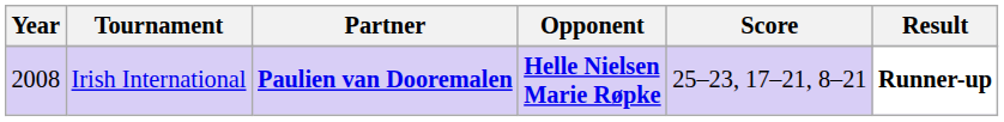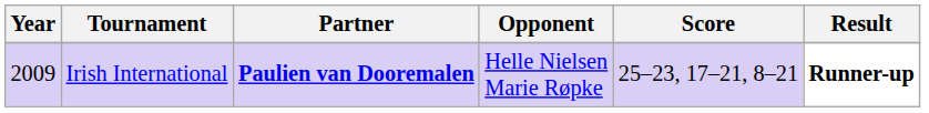 <table class="sortable wikitable" style="font-size: 90%;">
 <tr>
 <th>Year</th>
 <th>Tournament</th>
 <th>Partner</th>
 <th>Opponent</th>
 <th>Score</th>
 <th>Result</th>
 </tr>
 <tr>
 </tr>
 <tr style="background:#D8CEF6">
-<td align="center">2008</td>
+<td align="center">2009</td>
 <td align="left"><a href='#'>Irish International</a></td>
 <td align="left"><strong> <a href='#'>Paulien van Dooremalen</a></strong></td>
-<td align="left"><strong> <a href='#'>Helle Nielsen</a><br> <a href='#'>Marie Røpke</a></strong></td>
+<td align="left"> <a href='#'>Helle Nielsen</a><br> <a href='#'>Marie Røpke</a></td>
 <td align="left">25–23, 17–21, 8–21</td>
 <td style="text-align:left; background:white"> <strong>Runner-up</strong></td>
 </tr>
 </table>
